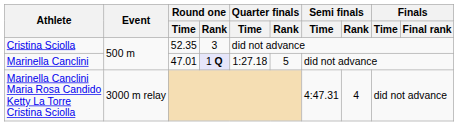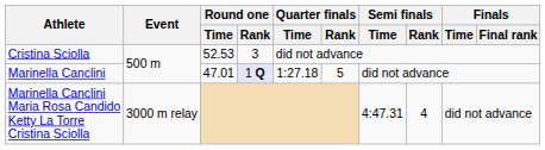 <table class="wikitable" style="font-size:90%">
 <tr>
 <th rowspan="2">Athlete</th>
 <th rowspan="2">Event</th>
 <th colspan="2">Round one</th>
 <th colspan="2">Quarter finals</th>
 <th colspan="2">Semi finals</th>
 <th colspan="2">Finals</th>
 </tr>
 <tr>
 <th>Time</th>
 <th>Rank</th>
 <th>Time</th>
 <th>Rank</th>
 <th>Time</th>
 <th>Rank</th>
 <th>Time</th>
 <th>Final rank</th>
 </tr>
 <tr>
 <td><a href='#'>Cristina Sciolla</a></td>
 <td rowspan="2">500 m</td>
-<td align="center">52.35</td>
+<td align="center">52.53</td>
 <td align="center">3</td>
 <td colspan="6">did not advance</td>
 </tr>
 <tr>
 <td><a href='#'>Marinella Canclini</a></td>
 <td align="center">47.01</td>
 <td align="center" style="background: lavender;">1 <strong>Q</strong></td>
 <td align="center">1:27.18</td>
 <td align="center">5</td>
 <td colspan="4">did not advance</td>
 </tr>
 <tr>
 <td><a href='#'>Marinella Canclini</a><br><a href='#'>Maria Rosa Candido</a><br><a href='#'>Ketty La Torre</a><br><a href='#'>Cristina Sciolla</a></td>
 <td>3000 m relay</td>
 <td colspan=4 bgcolor=wheat></td>
 <td align=center>4:47.31</td>
 <td align=center>4</td>
 <td colspan="2">did not advance</td>
 </tr>
 </table>
